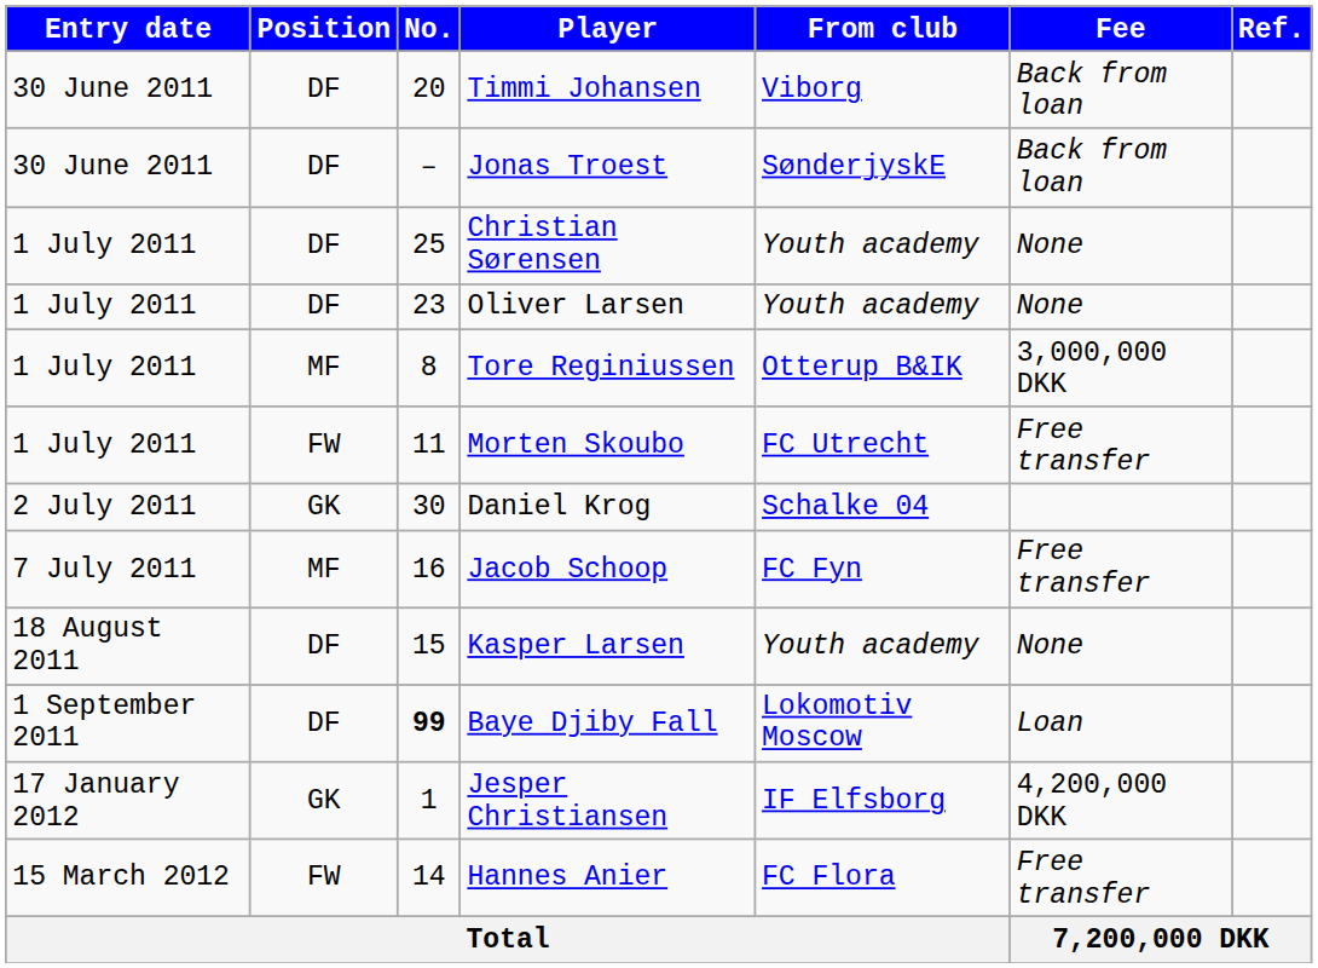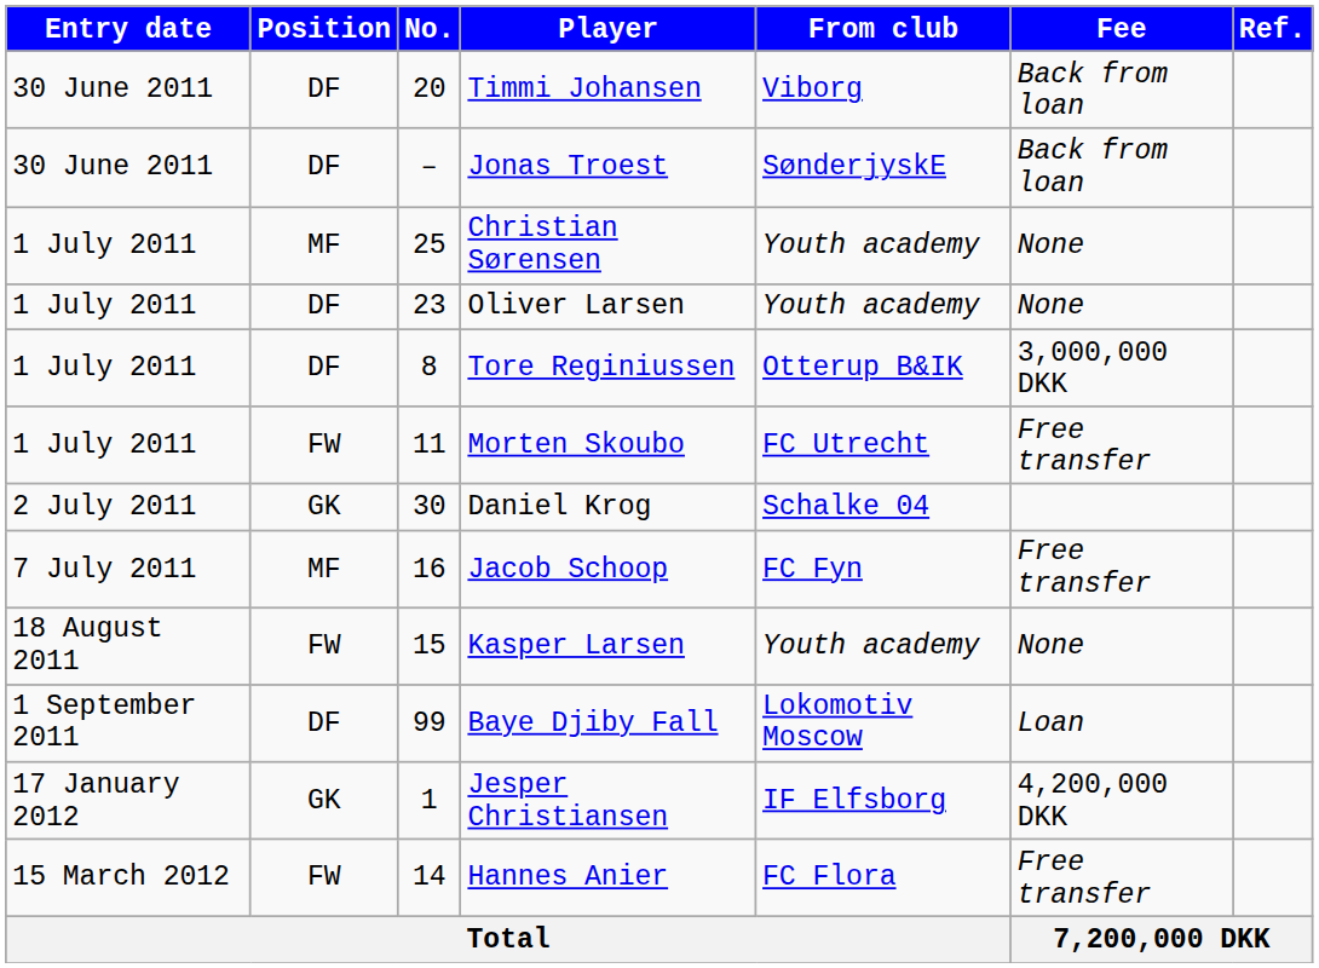 <table class="wikitable sortable">
 <tr>
 <th style="background:#0000ff; color:white;"><strong>Entry date</strong></th>
 <th style="background:#0000ff; color:white;"><strong>Position</strong></th>
 <th style="background:#0000ff; color:white;"><strong>No.</strong></th>
 <th style="background:#0000ff; color:white;"><strong>Player</strong></th>
 <th style="background:#0000ff; color:white;"><strong>From club</strong></th>
 <th style="background:#0000ff; color:white;"><strong>Fee</strong></th>
 <th style="background:#0000ff; color:white;"><strong>Ref.</strong></th>
 </tr>
 <tr>
 <td>30 June 2011</td>
 <td style="text-align:center;">DF</td>
 <td style="text-align:center;">20</td>
 <td style="text-align:left;"> <a href='#'>Timmi Johansen</a></td>
 <td style="text-align:left;"> <a href='#'>Viborg</a></td>
 <td><em>Back from loan</em></td>
 <td></td>
 </tr>
 <tr>
 <td>30 June 2011</td>
 <td style="text-align:center;">DF</td>
 <td style="text-align:center;">–</td>
 <td style="text-align:left;"> <a href='#'>Jonas Troest</a></td>
 <td style="text-align:left;"> <a href='#'>SønderjyskE</a></td>
 <td><em>Back from loan</em></td>
 <td></td>
 </tr>
 <tr>
 <td>1 July 2011</td>
-<td style="text-align:center;">DF</td>
+<td style="text-align:center;">MF</td>
 <td style="text-align:center;">25</td>
 <td style="text-align:left;"> <a href='#'>Christian Sørensen</a></td>
 <td style="text-align:left;"><em>Youth academy</em></td>
 <td><em>None</em></td>
 <td></td>
 </tr>
 <tr>
 <td>1 July 2011</td>
 <td style="text-align:center;">DF</td>
 <td style="text-align:center;">23</td>
 <td style="text-align:left;"> Oliver Larsen</td>
 <td style="text-align:left;"><em>Youth academy</em></td>
 <td><em>None</em></td>
 <td></td>
 </tr>
 <tr>
 <td>1 July 2011</td>
-<td style="text-align:center;">MF</td>
+<td style="text-align:center;">DF</td>
 <td style="text-align:center;">8</td>
 <td style="text-align:left;"> <a href='#'>Tore Reginiussen</a></td>
 <td style="text-align:left;"> <a href='#'>Otterup B&IK</a></td>
 <td>3,000,000 DKK</td>
 <td></td>
 </tr>
 <tr>
 <td>1 July 2011</td>
 <td style="text-align:center;">FW</td>
 <td style="text-align:center;">11</td>
 <td style="text-align:left;"> <a href='#'>Morten Skoubo</a></td>
 <td style="text-align:left;"> <a href='#'>FC Utrecht</a></td>
 <td><em>Free transfer</em></td>
 <td></td>
 </tr>
 <tr>
 <td>2 July 2011</td>
 <td style="text-align:center;">GK</td>
 <td style="text-align:center;">30</td>
 <td style="text-align:left;"> Daniel Krog</td>
 <td style="text-align:left;"> <a href='#'>Schalke 04</a></td>
 <td></td>
 <td></td>
 </tr>
 <tr>
 <td>7 July 2011</td>
 <td style="text-align:center;">MF</td>
 <td style="text-align:center;">16</td>
 <td style="text-align:left;"> <a href='#'>Jacob Schoop</a></td>
 <td style="text-align:left;"> <a href='#'>FC Fyn</a></td>
 <td><em>Free transfer</em></td>
 <td></td>
 </tr>
 <tr>
 <td>18 August 2011</td>
-<td style="text-align:center;">DF</td>
+<td style="text-align:center;">FW</td>
 <td style="text-align:center;">15</td>
 <td style="text-align:left;"> <a href='#'>Kasper Larsen</a></td>
 <td style="text-align:left;"><em>Youth academy</em></td>
 <td><em>None</em></td>
 <td></td>
 </tr>
 <tr>
 <td>1 September 2011</td>
 <td style="text-align:center;">DF</td>
-<td style="text-align:center;"><strong>99</strong></td>
+<td style="text-align:center;">99</td>
 <td style="text-align:left;"> <a href='#'>Baye Djiby Fall</a></td>
 <td style="text-align:left;"> <a href='#'>Lokomotiv Moscow</a></td>
 <td><em>Loan</em></td>
 <td></td>
 </tr>
 <tr>
 <td>17 January 2012</td>
 <td style="text-align:center;">GK</td>
 <td style="text-align:center;">1</td>
 <td style="text-align:left;"> <a href='#'>Jesper Christiansen</a></td>
 <td style="text-align:left;"> <a href='#'>IF Elfsborg</a></td>
 <td>4,200,000 DKK</td>
 <td></td>
 </tr>
 <tr>
 <td>15 March 2012</td>
 <td style="text-align:center;">FW</td>
 <td style="text-align:center;">14</td>
 <td style="text-align:left;"> <a href='#'>Hannes Anier</a></td>
 <td style="text-align:left;"> <a href='#'>FC Flora</a></td>
 <td><em>Free transfer</em></td>
 <td></td>
 </tr>
 <tr>
 <th colspan="5">Total</th>
 <th colspan="2">7,200,000 DKK</th>
 </tr>
 </table>
